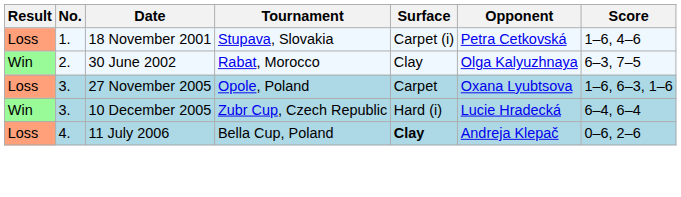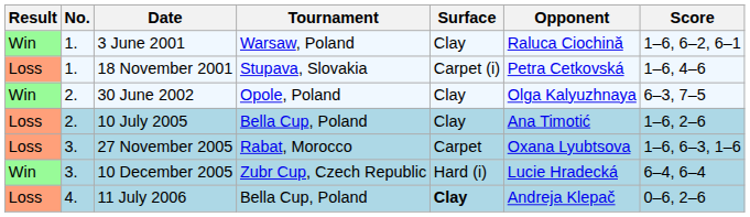 <table class="sortable wikitable" style="font-size:97%;">
 <tr>
 <th>Result</th>
 <th>No.</th>
 <th>Date</th>
 <th>Tournament</th>
 <th>Surface</th>
 <th>Opponent</th>
 <th class="unsortable">Score</th>
+</tr>
+<tr style="background:#f0f8ff;">
+<td style="background:#98fb98;">Win</td>
+<td>1.</td>
+<td>3 June 2001</td>
+<td><a href='#'>Warsaw</a>, Poland</td>
+<td>Clay</td>
+<td> <a href='#'>Raluca Ciochină</a></td>
+<td>1–6, 6–2, 6–1</td>
 </tr>
 <tr style="background:#f0f8ff;">
 <td style="background:#ffa07a;">Loss</td>
 <td>1.</td>
 <td>18 November 2001</td>
 <td><a href='#'>Stupava</a>, Slovakia</td>
 <td>Carpet (i)</td>
 <td> <a href='#'>Petra Cetkovská</a></td>
 <td>1–6, 4–6</td>
 </tr>
 <tr style="background:#f0f8ff;">
 <td style="background:#98fb98;">Win</td>
 <td>2.</td>
 <td>30 June 2002</td>
-<td><a href='#'>Rabat</a>, Morocco</td>
+<td><a href='#'>Opole</a>, Poland</td>
 <td>Clay</td>
 <td> <a href='#'>Olga Kalyuzhnaya</a></td>
 <td>6–3, 7–5</td>
 </tr>
 <tr style="background:lightblue;">
 <td style="background:#ffa07a;">Loss</td>
+<td>2.</td>
+<td>10 July 2005</td>
+<td><a href='#'>Bella Cup</a>, Poland</td>
+<td>Clay</td>
+<td> <a href='#'>Ana Timotić</a></td>
+<td>1–6, 2–6</td>
+</tr>
+<tr style="background:lightblue;">
+<td style="background:#ffa07a;">Loss</td>
 <td>3.</td>
 <td>27 November 2005</td>
-<td><a href='#'>Opole</a>, Poland</td>
+<td><a href='#'>Rabat</a>, Morocco</td>
 <td>Carpet</td>
 <td> <a href='#'>Oxana Lyubtsova</a></td>
 <td>1–6, 6–3, 1–6</td>
 </tr>
 <tr style="background:lightblue;">
 <td style="background:#98fb98;">Win</td>
 <td>3.</td>
 <td>10 December 2005</td>
 <td><a href='#'>Zubr Cup</a>, Czech Republic</td>
 <td>Hard (i)</td>
 <td> <a href='#'>Lucie Hradecká</a></td>
 <td>6–4, 6–4</td>
 </tr>
 <tr style="background:lightblue;">
 <td style="background:#ffa07a;">Loss</td>
 <td>4.</td>
 <td>11 July 2006</td>
 <td>Bella Cup, Poland</td>
 <td><strong>Clay</strong></td>
 <td> <a href='#'>Andreja Klepač</a></td>
 <td>0–6, 2–6</td>
 </tr>
 </table>
